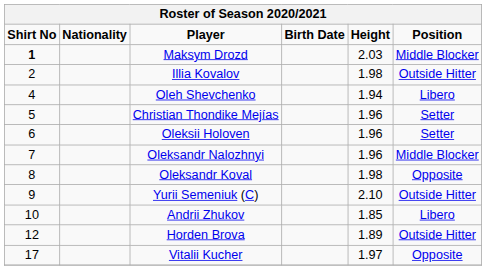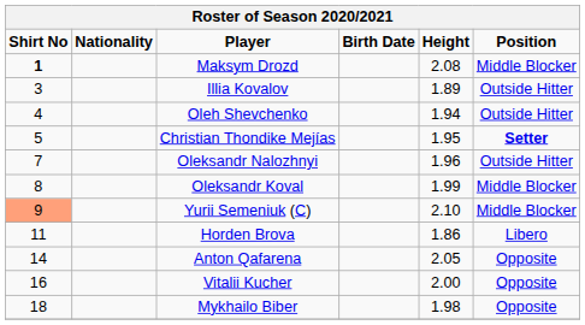 <table class="wikitable collapsible collapsed" style="font-size:100%; text-align:center;">
 <tr>
 <th colspan=6 style="width:30em">Roster of Season 2020/2021</th>
 </tr>
 <tr>
 <td align=center><strong>Shirt No</strong></td>
 <td align=center><strong>Nationality</strong></td>
 <td align=center><strong>Player</strong></td>
 <td align=center><strong>Birth Date</strong></td>
 <td align=center><strong>Height</strong></td>
 <td align=center><strong>Position</strong></td>
 </tr>
 <tr>
 <td align=center><strong>1</strong></td>
 <td></td>
 <td><a href='#'>Maksym Drozd</a></td>
 <td></td>
-<td align=center>2.03</td>
+<td align=center>2.08</td>
 <td><a href='#'>Middle Blocker</a></td>
 </tr>
 <tr>
-<td align=center>2</td>
+<td align=center>3</td>
 <td></td>
 <td><a href='#'>Illia Kovalov</a></td>
 <td></td>
-<td align=center>1.98</td>
+<td align=center>1.89</td>
 <td><a href='#'>Οutside Hitter</a></td>
 </tr>
 <tr>
 <td align=center>4</td>
 <td></td>
 <td><a href='#'>Oleh Shevchenko</a></td>
 <td></td>
 <td align=center>1.94</td>
-<td><a href='#'>Libero</a></td>
+<td><a href='#'>Οutside Hitter</a></td>
 </tr>
 <tr>
 <td align=center>5</td>
 <td></td>
 <td><a href='#'>Christian Thondike Mejías</a></td>
 <td></td>
-<td align=center>1.96</td>
-<td><a href='#'>Setter</a></td>
-</tr>
-<tr>
-<td align=center>6</td>
-<td></td>
-<td><a href='#'>Oleksii Holoven</a></td>
-<td></td>
-<td align=center>1.96</td>
-<td><a href='#'>Setter</a></td>
+<td align=center>1.95</td>
+<td><strong><a href='#'>Setter</a></strong></td>
 </tr>
 <tr>
 <td align=center>7</td>
 <td></td>
 <td><a href='#'>Oleksandr Nalozhnyi</a></td>
 <td></td>
 <td align=center>1.96</td>
-<td><a href='#'>Middle Blocker</a></td>
+<td><a href='#'>Οutside Hitter</a></td>
 </tr>
 <tr>
 <td align=center>8</td>
 <td></td>
 <td><a href='#'>Oleksandr Koval</a></td>
 <td></td>
-<td align=center>1.98</td>
-<td><a href='#'>Οpposite</a></td>
+<td align=center>1.99</td>
+<td><a href='#'>Middle Blocker</a></td>
 </tr>
 <tr>
-<td align=center>9</td>
+<td align=center style="background: lightsalmon;">9</td>
 <td></td>
 <td><a href='#'>Yurii Semeniuk</a>  (<a href='#'>C</a>)</td>
 <td></td>
 <td align=center>2.10</td>
-<td><a href='#'>Οutside Hitter</a></td>
+<td><a href='#'>Middle Blocker</a></td>
 </tr>
 <tr>
-<td align=center>10</td>
+<td align=center>11</td>
 <td></td>
-<td><a href='#'>Andrii Zhukov</a></td>
+<td><a href='#'>Horden Brova</a></td>
 <td></td>
-<td align=center>1.85</td>
+<td align=center>1.86</td>
 <td><a href='#'>Libero</a></td>
 </tr>
 <tr>
-<td align=center>12</td>
+<td align=center>14</td>
 <td></td>
-<td><a href='#'>Horden Brova</a></td>
+<td><a href='#'>Anton Qafarena</a></td>
 <td></td>
-<td align=center>1.89</td>
-<td><a href='#'>Οutside Hitter</a></td>
+<td align=center>2.05</td>
+<td><a href='#'>Οpposite</a></td>
 </tr>
 <tr>
-<td align=center>17</td>
+<td align=center>16</td>
 <td></td>
 <td><a href='#'>Vitalii Kucher</a></td>
 <td></td>
-<td align=center>1.97</td>
+<td align=center>2.00</td>
+<td><a href='#'>Οpposite</a></td>
+</tr>
+<tr>
+<td align=center>18</td>
+<td></td>
+<td><a href='#'>Mykhailo Biber</a></td>
+<td></td>
+<td align=center>1.98</td>
 <td><a href='#'>Οpposite</a></td>
 </tr>
 <tr>
 </tr>
 </table>
